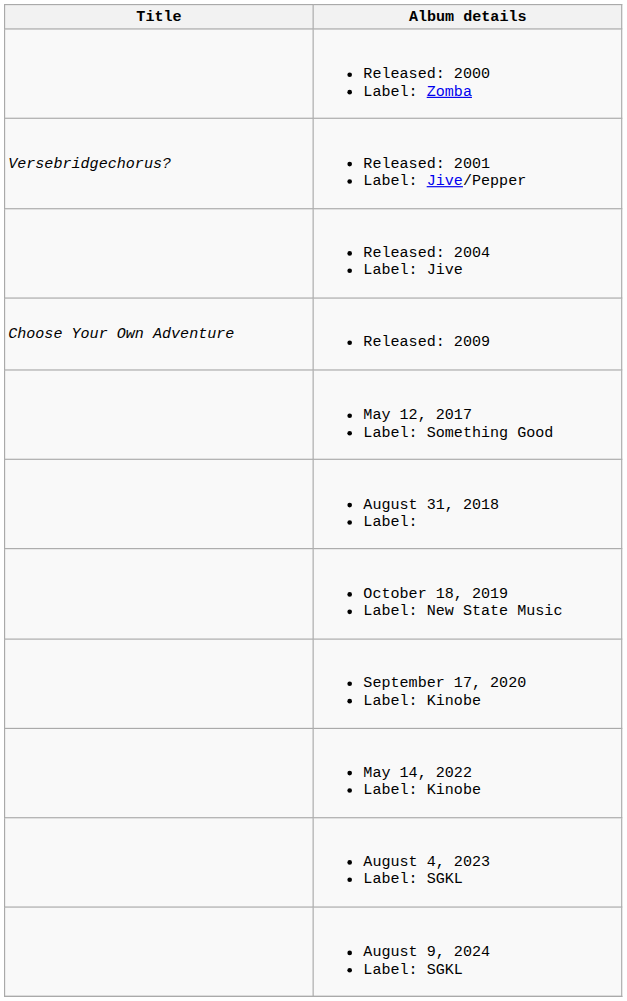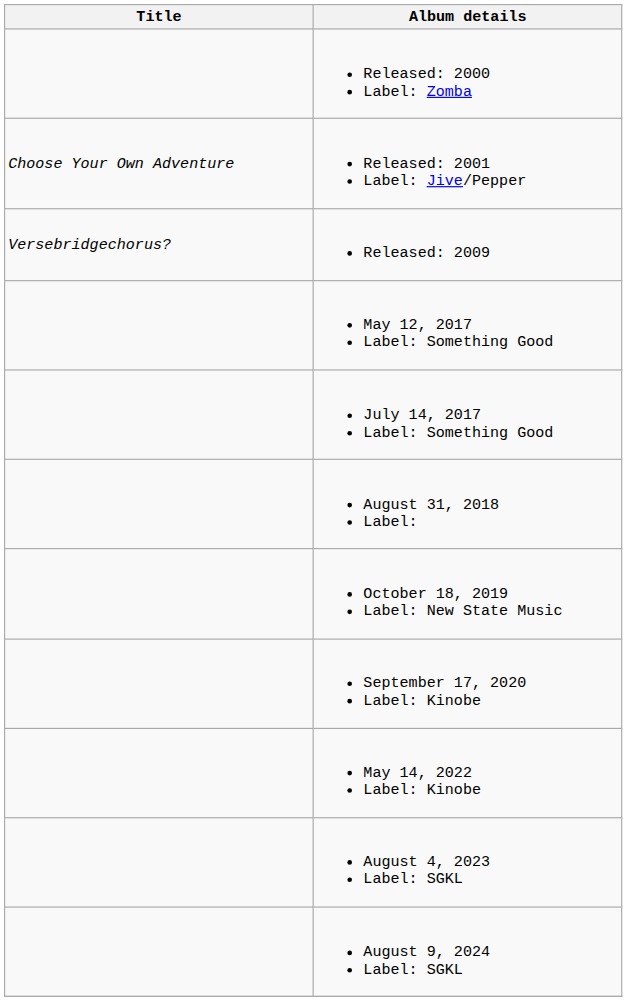 <table class="wikitable">
 <tr>
 <th style="width:20em;">Title</th>
 <th style="width:20em;">Album details</th>
 </tr>
 <tr>
 <td><em></em></td>
 <td><br><ul><li>Released: 2000</li><li>Label: <a href='#'>Zomba</a></li></ul></td>
 </tr>
 <tr>
-<td><em>Versebridgechorus?</em></td>
+<td><em>Choose Your Own Adventure</em></td>
 <td><br><ul><li>Released: 2001</li><li>Label: <a href='#'>Jive</a>/Pepper</li></ul></td>
 </tr>
 <tr>
-<td><em></em></td>
-<td><br><ul><li>Released: 2004</li><li>Label: Jive</li></ul></td>
-</tr>
-<tr>
-<td><em>Choose Your Own Adventure</em></td>
+<td><em>Versebridgechorus?</em></td>
 <td><br><ul><li>Released: 2009</li></ul></td>
 </tr>
 <tr>
 <td><em></em></td>
 <td><br><ul><li>May 12, 2017</li><li>Label: Something Good</li></ul></td>
+</tr>
+<tr>
+<td><em></em></td>
+<td><br><ul><li>July 14, 2017</li><li>Label: Something Good</li></ul></td>
 </tr>
 <tr>
 <td><em></em></td>
 <td><br><ul><li>August 31, 2018</li><li>Label: </li></ul></td>
 </tr>
 <tr>
 <td><em></em></td>
 <td><br><ul><li>October 18, 2019</li><li>Label: New State Music</li></ul></td>
 </tr>
 <tr>
 <td><em></em></td>
 <td><br><ul><li>September 17, 2020</li><li>Label: Kinobe</li></ul></td>
 </tr>
 <tr>
 <td><em></em></td>
 <td><br><ul><li>May 14, 2022</li><li>Label: Kinobe</li></ul></td>
 </tr>
 <tr>
 <td><em></em></td>
 <td><br><ul><li>August 4, 2023</li><li>Label: SGKL</li></ul></td>
 </tr>
 <tr>
 <td><em></em></td>
 <td><br><ul><li>August 9, 2024</li><li>Label: SGKL</li></ul></td>
 </tr>
 <tr>
 </tr>
 </table>
